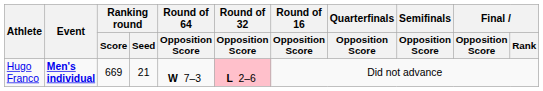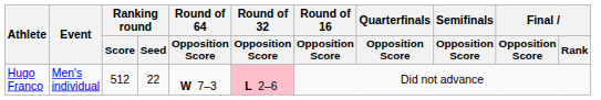 <table class="wikitable" style="font-size:90%; text-align:center">
 <tr>
 <th rowspan=2>Athlete</th>
 <th rowspan=2>Event</th>
 <th colspan="2">Ranking round</th>
 <th>Round of 64</th>
 <th>Round of 32</th>
 <th>Round of 16</th>
 <th>Quarterfinals</th>
 <th>Semifinals</th>
 <th colspan="2">Final / </th>
 </tr>
 <tr style="font-size:95%">
 <th>Score</th>
 <th>Seed</th>
 <th>Opposition<br>Score</th>
 <th>Opposition<br>Score</th>
 <th>Opposition<br>Score</th>
 <th>Opposition<br>Score</th>
 <th>Opposition<br>Score</th>
 <th>Opposition<br>Score</th>
 <th>Rank</th>
 </tr>
 <tr align=center>
 <td align=left><a href='#'>Hugo Franco</a></td>
-<td align=left><strong><a href='#'>Men's individual</a></strong></td>
-<td>669</td>
-<td>21</td>
+<td align=left><a href='#'>Men's individual</a></td>
+<td>512</td>
+<td>22</td>
 <td><br><strong>W</strong>  7–3 </td>
 <td style="background: pink;"><br><strong>L</strong>  2–6 </td>
 <td colspan=5>Did not advance</td>
 </tr>
 </table>
